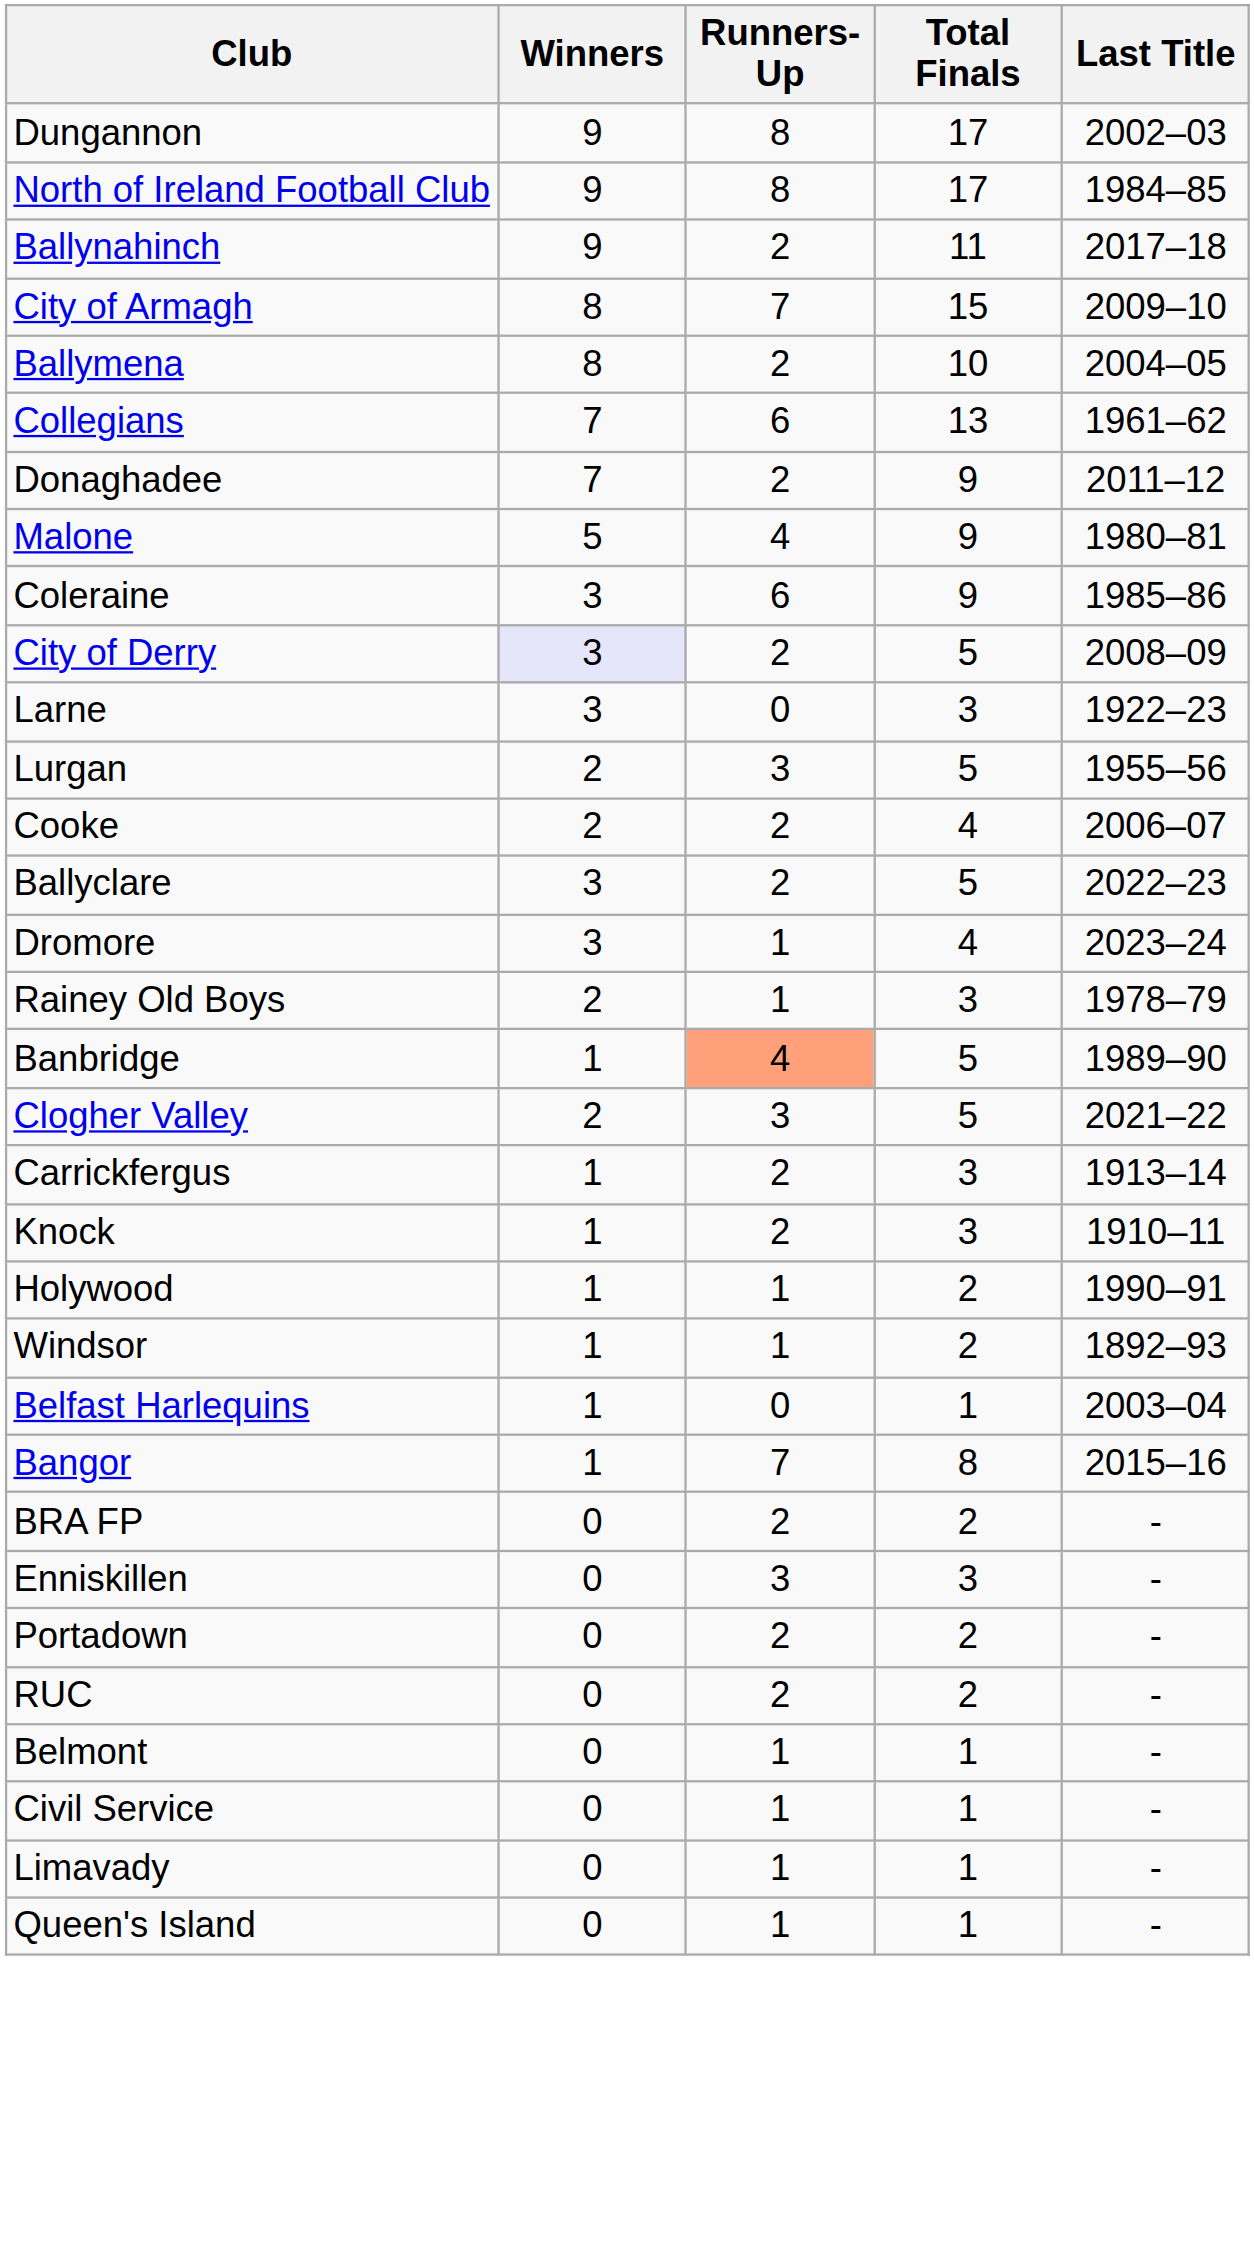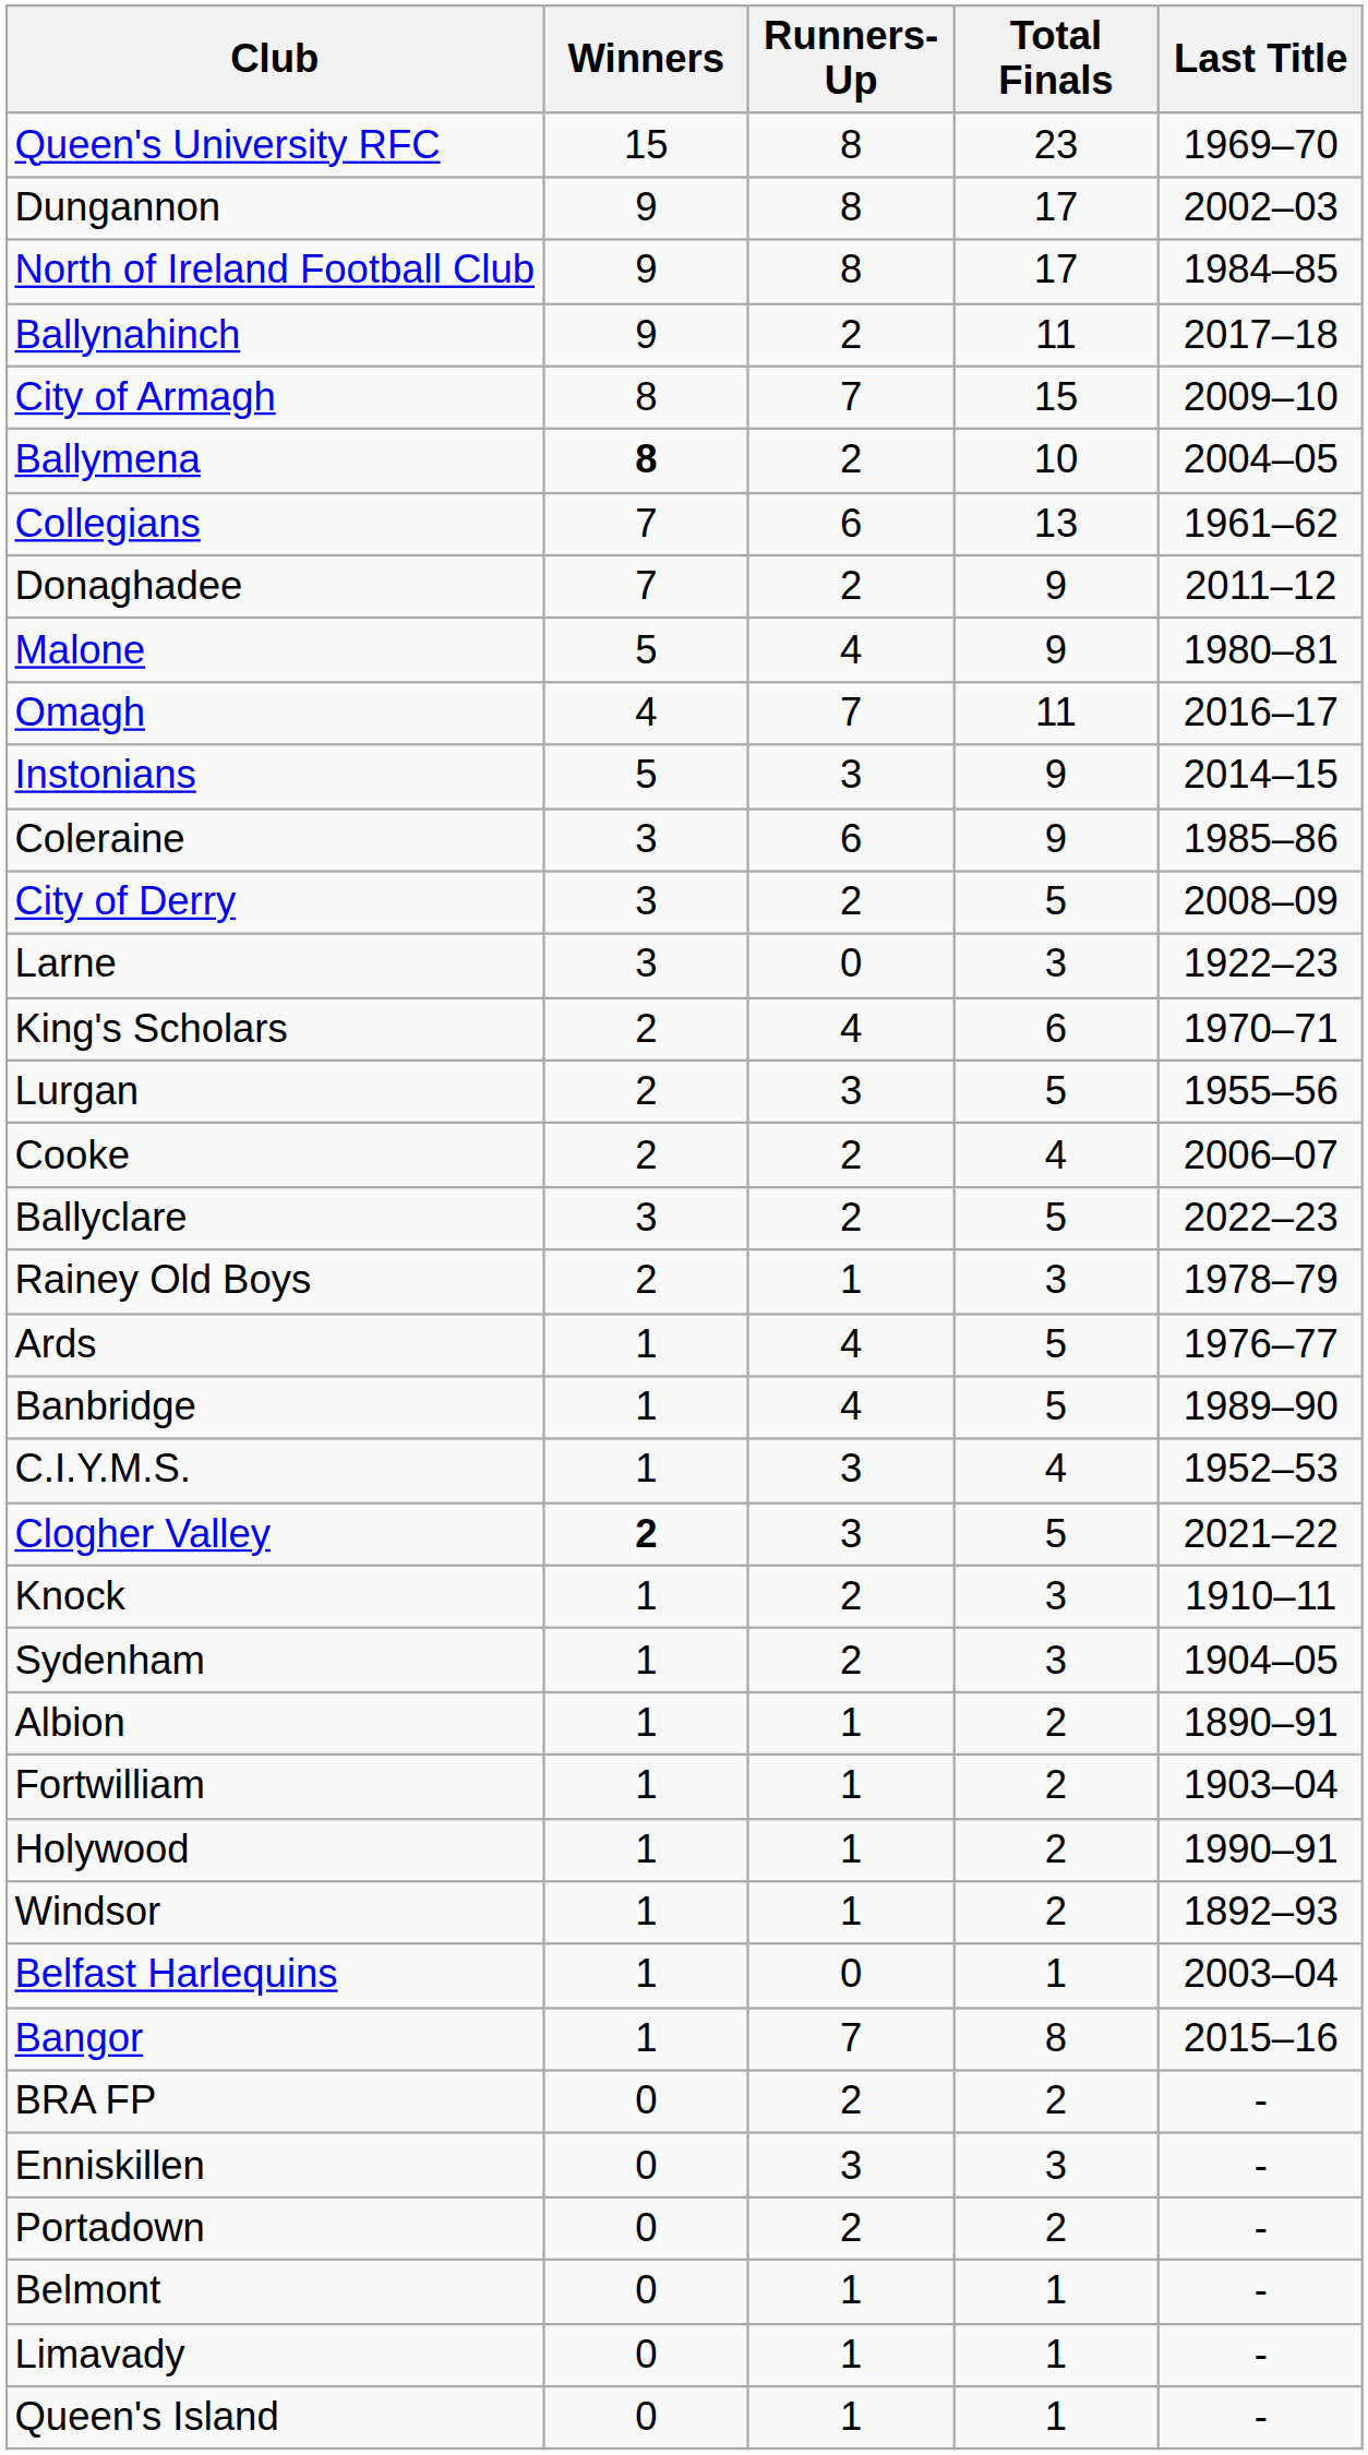 <table class="wikitable" style="margin: 1em auto 1em auto">
 <tr>
 <th>Club</th>
 <th width="75">Winners</th>
 <th width="75">Runners-Up</th>
 <th width="75">Total Finals</th>
 <th width="75">Last Title</th>
+</tr>
+<tr>
+<td><a href='#'>Queen's University RFC</a></td>
+<td align="center">15</td>
+<td align="center">8</td>
+<td align="center">23</td>
+<td align="center">1969–70</td>
 </tr>
 <tr>
 <td>Dungannon</td>
 <td align="center">9</td>
 <td align="center">8</td>
 <td align="center">17</td>
 <td align="center">2002–03</td>
 </tr>
 <tr>
 <td><a href='#'>North of Ireland Football Club</a></td>
 <td align="center">9</td>
 <td align="center">8</td>
 <td align="center">17</td>
 <td align="center">1984–85</td>
 </tr>
 <tr>
 <td><a href='#'>Ballynahinch</a></td>
 <td align="center">9</td>
 <td align="center">2</td>
 <td align="center">11</td>
 <td align="center">2017–18</td>
 </tr>
 <tr>
 <td><a href='#'>City of Armagh</a></td>
 <td align="center">8</td>
 <td align="center">7</td>
 <td align="center">15</td>
 <td align="center">2009–10</td>
 </tr>
 <tr>
 <td><a href='#'>Ballymena</a></td>
-<td align="center">8</td>
+<td align="center"><strong>8</strong></td>
 <td align="center">2</td>
 <td align="center">10</td>
 <td align="center">2004–05</td>
 </tr>
 <tr>
 <td><a href='#'>Collegians</a></td>
 <td align="center">7</td>
 <td align="center">6</td>
 <td align="center">13</td>
 <td align="center">1961–62</td>
 </tr>
 <tr>
 <td>Donaghadee</td>
 <td align="center">7</td>
 <td align="center">2</td>
 <td align="center">9</td>
 <td align="center">2011–12</td>
 </tr>
 <tr>
 <td><a href='#'>Malone</a></td>
 <td align="center">5</td>
 <td align="center">4</td>
 <td align="center">9</td>
 <td align="center">1980–81</td>
 </tr>
 <tr>
+<td><a href='#'>Omagh</a></td>
+<td align="center">4</td>
+<td align="center">7</td>
+<td align="center">11</td>
+<td align="center">2016–17</td>
+</tr>
+<tr>
+<td><a href='#'>Instonians</a></td>
+<td align="center">5</td>
+<td align="center">3</td>
+<td align="center">9</td>
+<td align="center">2014–15</td>
+</tr>
+<tr>
 <td>Coleraine</td>
 <td align="center">3</td>
 <td align="center">6</td>
 <td align="center">9</td>
 <td align="center">1985–86</td>
 </tr>
 <tr>
 <td><a href='#'>City of Derry</a></td>
-<td align="center" style="background: lavender;">3</td>
+<td align="center">3</td>
 <td align="center">2</td>
 <td align="center">5</td>
 <td align="center">2008–09</td>
 </tr>
 <tr>
 <td>Larne</td>
 <td align="center">3</td>
 <td align="center">0</td>
 <td align="center">3</td>
 <td align="center">1922–23</td>
+</tr>
+<tr>
+<td>King's Scholars</td>
+<td align="center">2</td>
+<td align="center">4</td>
+<td align="center">6</td>
+<td align="center">1970–71</td>
 </tr>
 <tr>
 <td>Lurgan</td>
 <td align="center">2</td>
 <td align="center">3</td>
 <td align="center">5</td>
 <td align="center">1955–56</td>
 </tr>
 <tr>
 <td>Cooke</td>
 <td align="center">2</td>
 <td align="center">2</td>
 <td align="center">4</td>
 <td align="center">2006–07</td>
 </tr>
 <tr>
 <td>Ballyclare</td>
 <td align="center">3</td>
 <td align="center">2</td>
 <td align="center">5</td>
 <td align="center">2022–23</td>
 </tr>
 <tr>
-<td>Dromore</td>
-<td align="center">3</td>
-<td align="center">1</td>
-<td align="center">4</td>
-<td align="center">2023–24</td>
-</tr>
-<tr>
 <td>Rainey Old Boys</td>
 <td align="center">2</td>
 <td align="center">1</td>
 <td align="center">3</td>
 <td align="center">1978–79</td>
 </tr>
 <tr>
+<td>Ards</td>
+<td align="center">1</td>
+<td align="center">4</td>
+<td align="center">5</td>
+<td align="center">1976–77</td>
+</tr>
+<tr>
 <td>Banbridge</td>
 <td align="center">1</td>
-<td align="center" style="background: lightsalmon;">4</td>
+<td align="center">4</td>
 <td align="center">5</td>
 <td align="center">1989–90</td>
 </tr>
 <tr>
+<td>C.I.Y.M.S.</td>
+<td align="center">1</td>
+<td align="center">3</td>
+<td align="center">4</td>
+<td align="center">1952–53</td>
+</tr>
+<tr>
 <td><a href='#'>Clogher Valley</a></td>
-<td align="center">2</td>
+<td align="center"><strong>2</strong></td>
 <td align="center">3</td>
 <td align="center">5</td>
 <td align="center">2021–22</td>
-</tr>
-<tr>
-<td>Carrickfergus</td>
-<td align="center">1</td>
-<td align="center">2</td>
-<td align="center">3</td>
-<td align="center">1913–14</td>
 </tr>
 <tr>
 <td>Knock</td>
 <td align="center">1</td>
 <td align="center">2</td>
 <td align="center">3</td>
 <td align="center">1910–11</td>
+</tr>
+<tr>
+<td>Sydenham</td>
+<td align="center">1</td>
+<td align="center">2</td>
+<td align="center">3</td>
+<td align="center">1904–05</td>
+</tr>
+<tr>
+<td>Albion</td>
+<td align="center">1</td>
+<td align="center">1</td>
+<td align="center">2</td>
+<td align="center">1890–91</td>
+</tr>
+<tr>
+<td>Fortwilliam</td>
+<td align="center">1</td>
+<td align="center">1</td>
+<td align="center">2</td>
+<td align="center">1903–04</td>
 </tr>
 <tr>
 <td>Holywood</td>
 <td align="center">1</td>
 <td align="center">1</td>
 <td align="center">2</td>
 <td align="center">1990–91</td>
 </tr>
 <tr>
 <td>Windsor</td>
 <td align="center">1</td>
 <td align="center">1</td>
 <td align="center">2</td>
 <td align="center">1892–93</td>
 </tr>
 <tr>
 <td><a href='#'>Belfast Harlequins</a></td>
 <td align="center">1</td>
 <td align="center">0</td>
 <td align="center">1</td>
 <td align="center">2003–04</td>
 </tr>
 <tr>
 <td><a href='#'>Bangor</a></td>
 <td align="center">1</td>
 <td align="center">7</td>
 <td align="center">8</td>
 <td align="center">2015–16</td>
 </tr>
 <tr>
 <td>BRA FP</td>
 <td align="center">0</td>
 <td align="center">2</td>
 <td align="center">2</td>
 <td align="center">-</td>
 </tr>
 <tr>
 <td>Enniskillen</td>
 <td align="center">0</td>
 <td align="center">3</td>
 <td align="center">3</td>
 <td align="center">-</td>
 </tr>
 <tr>
 <td>Portadown</td>
 <td align="center">0</td>
 <td align="center">2</td>
 <td align="center">2</td>
 <td align="center">-</td>
 </tr>
 <tr>
-<td>RUC</td>
-<td align="center">0</td>
-<td align="center">2</td>
-<td align="center">2</td>
-<td align="center">-</td>
-</tr>
-<tr>
 <td>Belmont</td>
-<td align="center">0</td>
-<td align="center">1</td>
-<td align="center">1</td>
-<td align="center">-</td>
-</tr>
-<tr>
-<td>Civil Service</td>
 <td align="center">0</td>
 <td align="center">1</td>
 <td align="center">1</td>
 <td align="center">-</td>
 </tr>
 <tr>
 <td>Limavady</td>
 <td align="center">0</td>
 <td align="center">1</td>
 <td align="center">1</td>
 <td align="center">-</td>
 </tr>
 <tr>
 <td>Queen's Island</td>
 <td align="center">0</td>
 <td align="center">1</td>
 <td align="center">1</td>
 <td align="center">-</td>
 </tr>
 </table>
